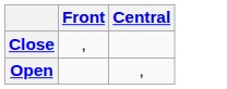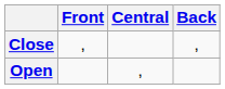 <table class="wikitable" style="text-align:center;">
 <tr>
 <th></th>
 <th><a href='#'>Front</a></th>
 <th><a href='#'>Central</a></th>
+<th><a href='#'>Back</a></th>
 </tr>
 <tr>
 <th><a href='#'>Close</a></th>
 <td> ,  </td>
 <td></td>
+<td> ,  </td>
 </tr>
 <tr>
 <th><a href='#'>Open</a></th>
 <td></td>
 <td> ,  </td>
+<td></td>
 </tr>
 </table>
